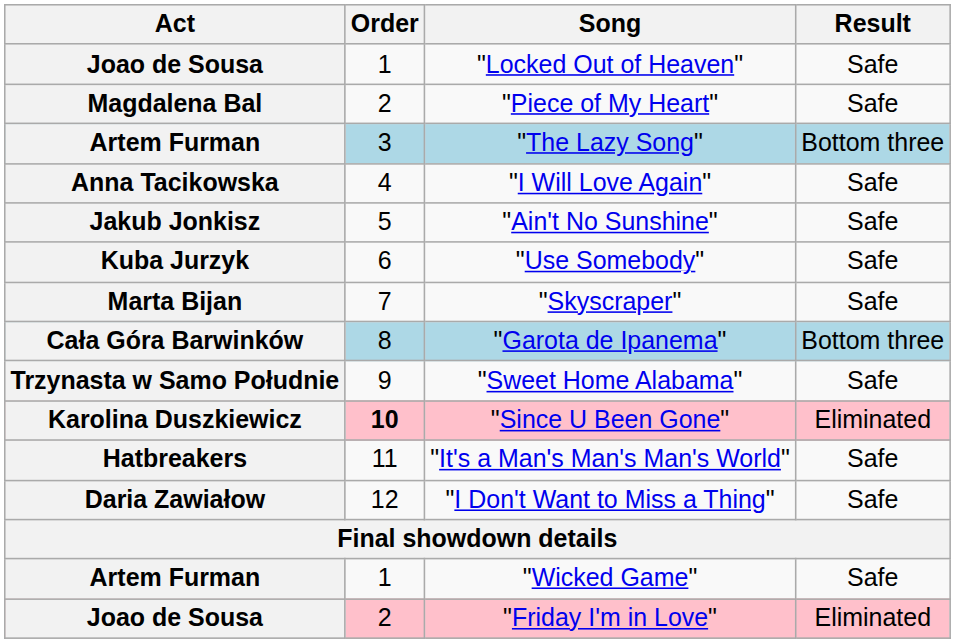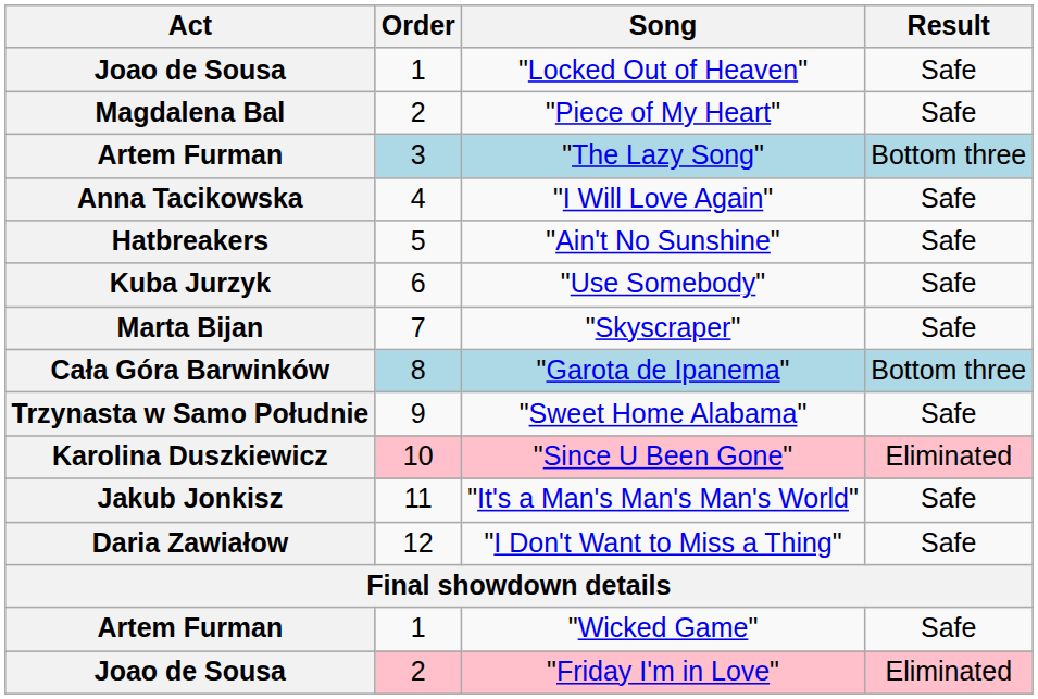 <table class="wikitable plainrowheaders" style="text-align:center;">
 <tr>
 <th scope="col">Act</th>
 <th scope="col">Order</th>
 <th scope="col">Song</th>
 <th scope="col">Result</th>
 </tr>
 <tr>
 <th scope="row">Joao de Sousa</th>
 <td>1</td>
 <td>"<a href='#'>Locked Out of Heaven</a>"</td>
 <td>Safe</td>
 </tr>
 <tr>
 <th scope="row">Magdalena Bal</th>
 <td>2</td>
 <td>"<a href='#'>Piece of My Heart</a>"</td>
 <td>Safe</td>
 </tr>
 <tr bgcolor="lightblue">
 <th scope="row">Artem Furman</th>
 <td>3</td>
 <td>"<a href='#'>The Lazy Song</a>"</td>
 <td>Bottom three</td>
 </tr>
 <tr>
 <th scope="row">Anna Tacikowska</th>
 <td>4</td>
 <td>"<a href='#'>I Will Love Again</a>"</td>
 <td>Safe</td>
 </tr>
 <tr>
-<th scope="row">Jakub Jonkisz</th>
+<th scope="row">Hatbreakers</th>
 <td>5</td>
 <td>"<a href='#'>Ain't No Sunshine</a>"</td>
 <td>Safe</td>
 </tr>
 <tr>
 <th scope="row">Kuba Jurzyk</th>
 <td>6</td>
 <td>"<a href='#'>Use Somebody</a>"</td>
 <td>Safe</td>
 </tr>
 <tr>
 <th scope="row">Marta Bijan</th>
 <td>7</td>
 <td>"<a href='#'>Skyscraper</a>"</td>
 <td>Safe</td>
 </tr>
 <tr bgcolor="lightblue">
 <th scope="row">Cała Góra Barwinków</th>
 <td>8</td>
 <td>"<a href='#'>Garota de Ipanema</a>"</td>
 <td>Bottom three</td>
 </tr>
 <tr>
 <th scope="row">Trzynasta w Samo Południe</th>
 <td>9</td>
 <td>"<a href='#'>Sweet Home Alabama</a>"</td>
 <td>Safe</td>
 </tr>
 <tr style="background:pink;">
 <th scope="row">Karolina Duszkiewicz</th>
-<td><strong>10</strong></td>
+<td>10</td>
 <td>"<a href='#'>Since U Been Gone</a>"</td>
 <td>Eliminated</td>
 </tr>
 <tr>
-<th scope="row">Hatbreakers</th>
+<th scope="row">Jakub Jonkisz</th>
 <td>11</td>
 <td>"<a href='#'>It's a Man's Man's Man's World</a>"</td>
 <td>Safe</td>
 </tr>
 <tr>
 <th scope="row">Daria Zawiałow</th>
 <td>12</td>
 <td>"<a href='#'>I Don't Want to Miss a Thing</a>"</td>
 <td>Safe</td>
 </tr>
 <tr>
 <th colspan="4">Final showdown details</th>
 </tr>
 <tr>
 <th scope="row">Artem Furman</th>
 <td>1</td>
 <td>"<a href='#'>Wicked Game</a>"</td>
 <td>Safe</td>
 </tr>
 <tr style="background:pink;">
 <th scope="row">Joao de Sousa</th>
 <td>2</td>
 <td>"<a href='#'>Friday I'm in Love</a>"</td>
 <td>Eliminated</td>
 </tr>
 </table>
